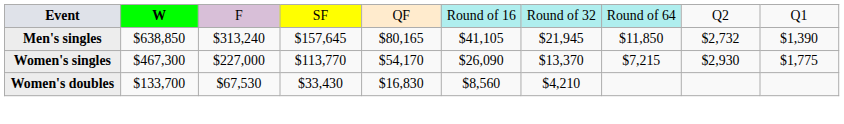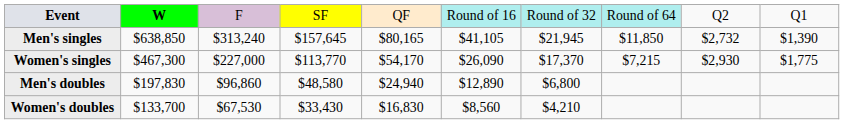 <table class=wikitable style=font-size:90%;text-align:center>
 <tr>
 <td width=130 bgcolor=dfe2e9><strong>Event</strong></td>
 <td width=80 bgcolor=lime><strong>W</strong></td>
 <td width=85 bgcolor=thistle>F</td>
 <td width=85 bgcolor=ffff00>SF</td>
 <td width=85 bgcolor=ffebcd>QF</td>
 <td width=85 bgcolor=afeeee>Round of 16</td>
 <td width=85 bgcolor=afeeee>Round of 32</td>
 <td width=85 bgcolor=afeeee>Round of 64</td>
 <td width=85>Q2</td>
 <td width=85>Q1</td>
 </tr>
 <tr>
 <th style=background:#ededed>Men's singles</th>
 <td>$638,850</td>
 <td>$313,240</td>
 <td>$157,645</td>
 <td>$80,165</td>
 <td>$41,105</td>
 <td>$21,945</td>
 <td>$11,850</td>
 <td>$2,732</td>
 <td>$1,390</td>
 </tr>
 <tr>
 <th style=background:#ededed>Women's singles</th>
 <td>$467,300</td>
 <td>$227,000</td>
 <td>$113,770</td>
 <td>$54,170</td>
 <td>$26,090</td>
-<td>$13,370</td>
+<td>$17,370</td>
 <td>$7,215</td>
 <td>$2,930</td>
 <td>$1,775</td>
+</tr>
+<tr>
+<th style=background:#ededed>Men's doubles</th>
+<td>$197,830</td>
+<td>$96,860</td>
+<td>$48,580</td>
+<td>$24,940</td>
+<td>$12,890</td>
+<td>$6,800</td>
+<td></td>
+<td></td>
+<td></td>
 </tr>
 <tr>
 <th style=background:#ededed>Women's doubles</th>
 <td>$133,700</td>
 <td>$67,530</td>
 <td>$33,430</td>
 <td>$16,830</td>
 <td>$8,560</td>
 <td>$4,210</td>
 <td></td>
 <td></td>
 <td></td>
 </tr>
 </table>
